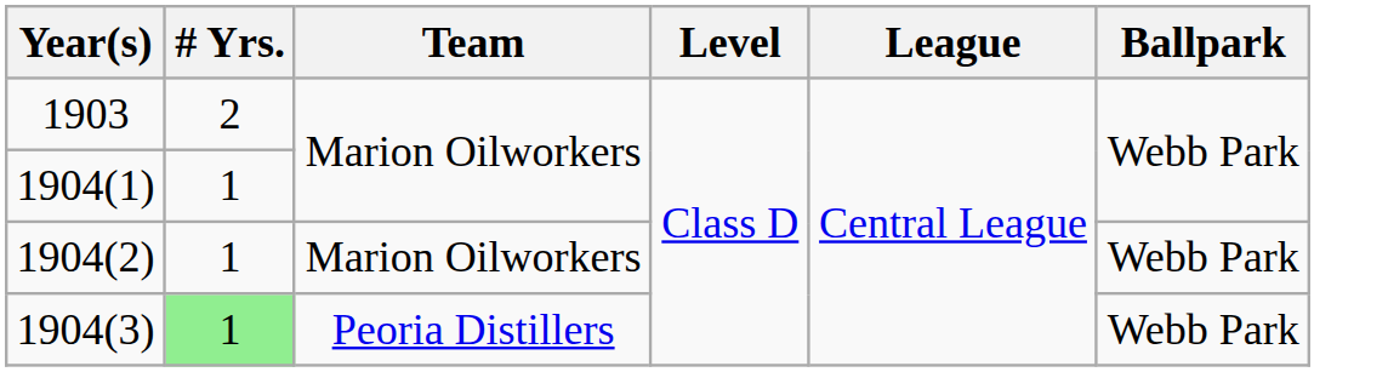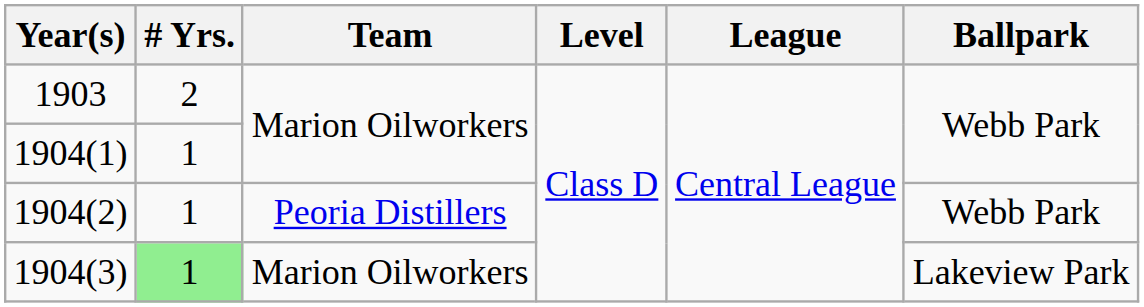 <table class="wikitable" style="text-align:center; font-size: 95%;">
 <tr>
 <th>Year(s)</th>
 <th># Yrs.</th>
 <th>Team</th>
 <th>Level</th>
 <th>League</th>
 <th>Ballpark</th>
 </tr>
 <tr>
 <td>1903</td>
 <td>2</td>
 <td Rowspan=2>Marion Oilworkers</td>
 <td rowspan=4><a href='#'>Class D</a></td>
 <td rowspan=4><a href='#'>Central League</a></td>
 <td rowspan=2>Webb Park</td>
 </tr>
 <tr>
 <td>1904(1)</td>
 <td>1</td>
 </tr>
 <tr>
 <td>1904(2)</td>
 <td>1</td>
-<td>Marion Oilworkers</td>
+<td><a href='#'>Peoria Distillers</a></td>
 <td>Webb Park</td>
 </tr>
 <tr>
 <td>1904(3)</td>
 <td style="background: lightgreen;">1</td>
-<td><a href='#'>Peoria Distillers</a></td>
-<td>Webb Park</td>
+<td>Marion Oilworkers</td>
+<td>Lakeview Park</td>
 </tr>
 </table>
